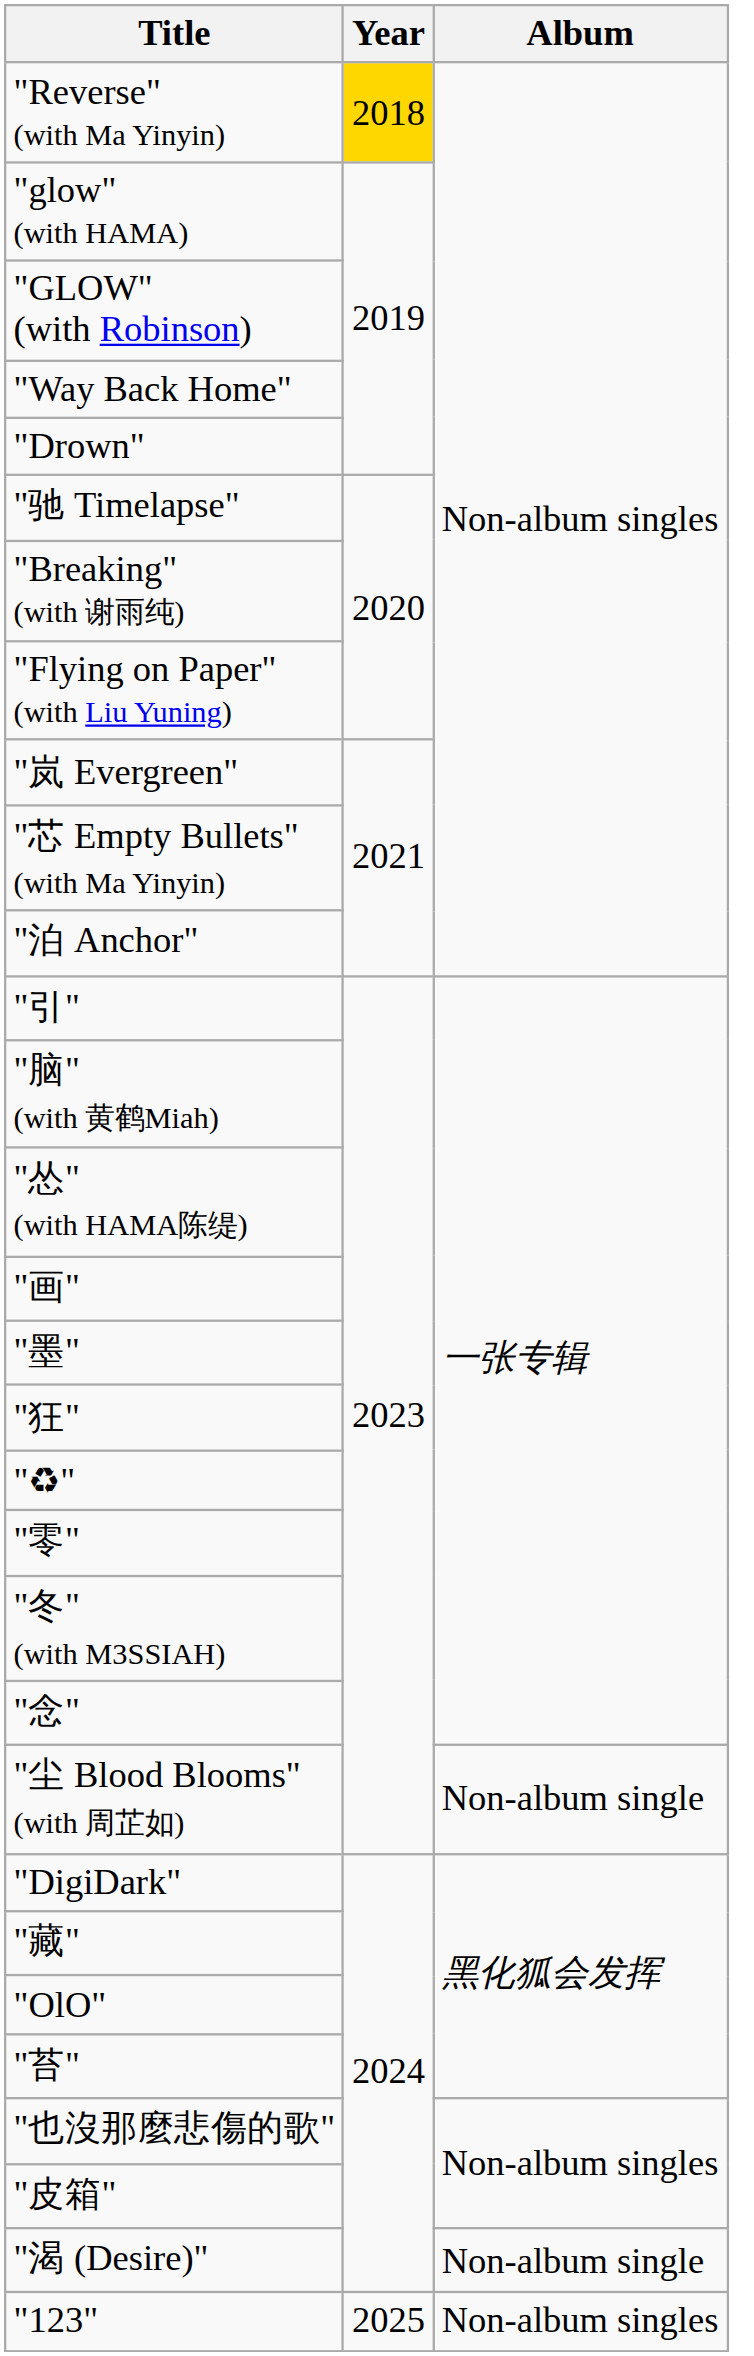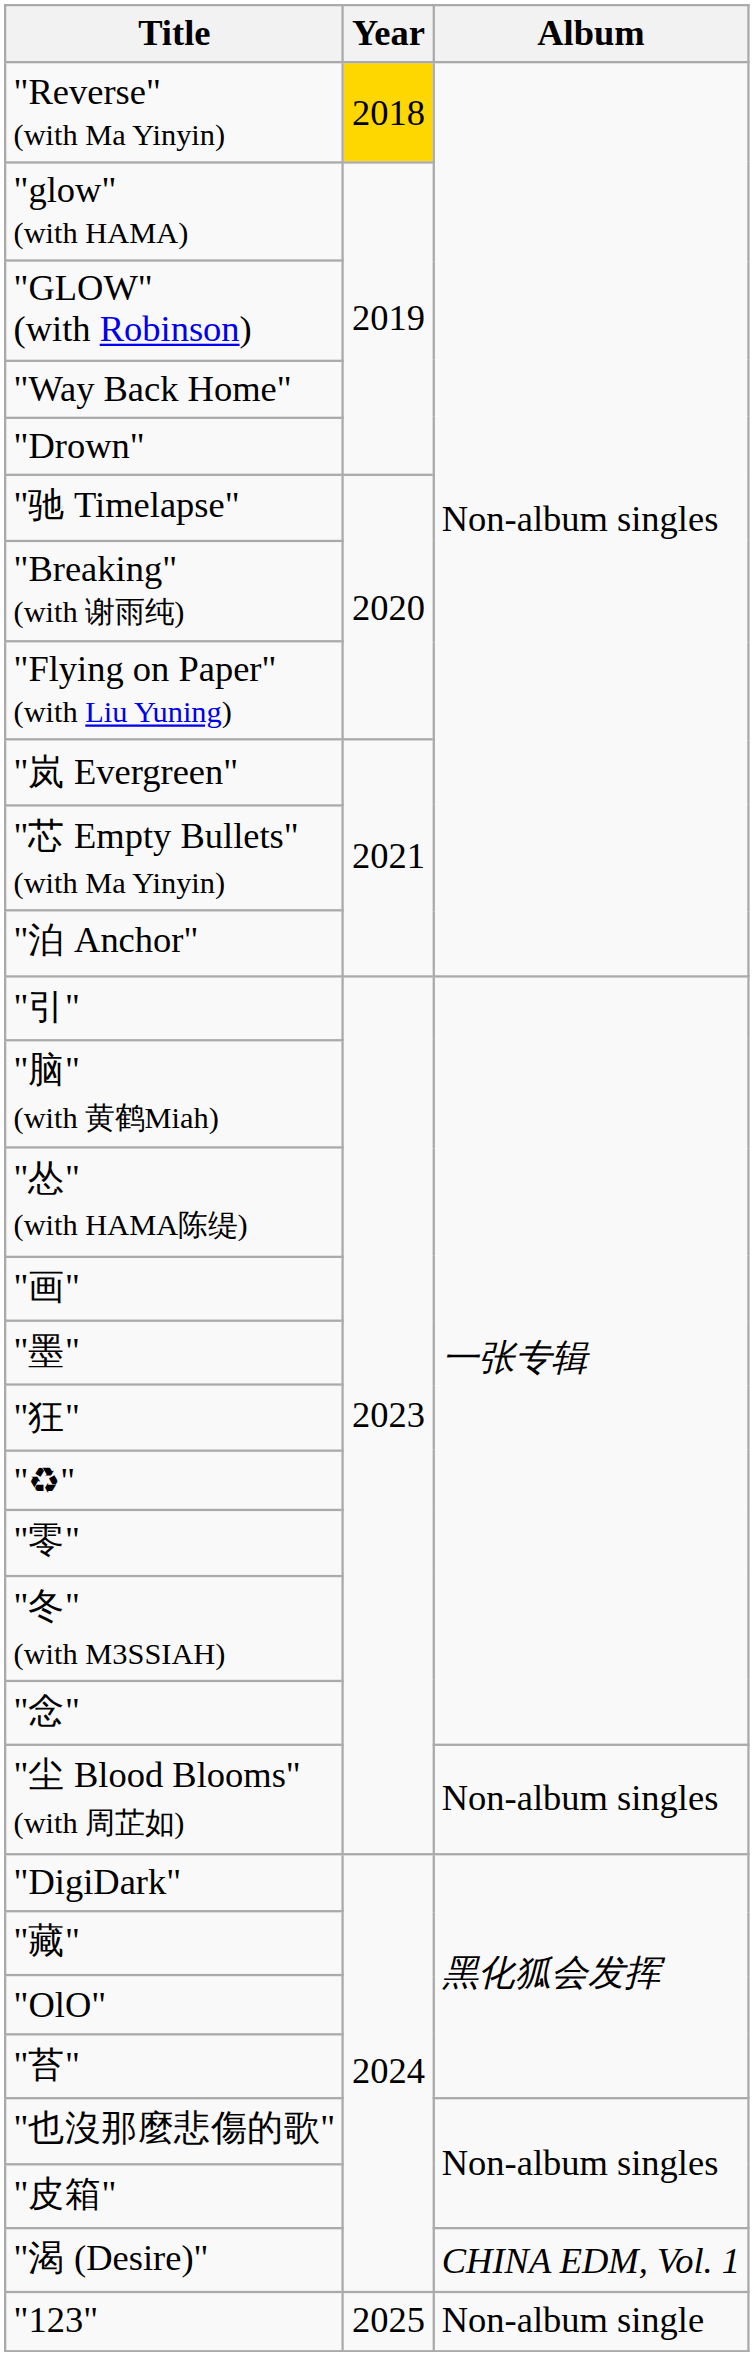 <table class="wikitable">
 <tr>
 <th>Title</th>
 <th>Year</th>
 <th>Album</th>
 </tr>
 <tr>
 <td>"Reverse"<br><small>(with Ma Yinyin)</small></td>
 <td style="background: gold;">2018</td>
 <td rowspan="11">Non-album singles</td>
 </tr>
 <tr>
 <td>"glow"<br><small>(with HAMA)</small></td>
 <td rowspan="4">2019</td>
 </tr>
 <tr>
 <td>"GLOW"<br>(with <a href='#'>Robinson</a>)</td>
 </tr>
 <tr>
 <td>"Way Back Home"</td>
 </tr>
 <tr>
 <td>"Drown"</td>
 </tr>
 <tr>
 <td>"驰 Timelapse"</td>
 <td rowspan="3">2020</td>
 </tr>
 <tr>
 <td>"Breaking"<br><small>(with 谢雨纯)</small></td>
 </tr>
 <tr>
 <td>"Flying on Paper"<br><small>(with <a href='#'>Liu Yuning</a>)</small></td>
 </tr>
 <tr>
 <td>"岚 Evergreen"</td>
 <td rowspan="3">2021</td>
 </tr>
 <tr>
 <td>"芯 Empty Bullets"<br><small>(with Ma Yinyin)</small></td>
 </tr>
 <tr>
 <td>"泊 Anchor"</td>
 </tr>
 <tr>
 <td>"引"</td>
 <td rowspan="11">2023</td>
 <td rowspan="10"><em>一张专辑</em></td>
 </tr>
 <tr>
 <td>"脑"<br><small>(with 黄鹤Miah)</small></td>
 </tr>
 <tr>
 <td>"怂"<br><small>(with HAMA陈缇)</small></td>
 </tr>
 <tr>
 <td>"画"</td>
 </tr>
 <tr>
 <td>"墨"</td>
 </tr>
 <tr>
 <td>"狂"</td>
 </tr>
 <tr>
 <td>"♻"</td>
 </tr>
 <tr>
 <td>"零"</td>
 </tr>
 <tr>
 <td>"冬"<br><small>(with M3SSIAH)</small></td>
 </tr>
 <tr>
 <td>"念"</td>
 </tr>
 <tr>
 <td>"尘 Blood Blooms"<br><small>(with 周芷如)</small></td>
-<td>Non-album single</td>
+<td>Non-album singles</td>
 </tr>
 <tr>
 <td>"DigiDark"</td>
 <td rowspan="7">2024</td>
 <td rowspan="4"><em>黑化狐会发挥</em></td>
 </tr>
 <tr>
 <td>"藏"</td>
 </tr>
 <tr>
 <td>"OlO"</td>
 </tr>
 <tr>
 <td>"苔"</td>
 </tr>
 <tr>
 <td>"也沒那麼悲傷的歌"</td>
 <td rowspan="2">Non-album singles</td>
 </tr>
 <tr>
 <td>"皮箱"</td>
 </tr>
 <tr>
 <td>"渴 (Desire)"</td>
-<td>Non-album single</td>
+<td><em>CHINA EDM, Vol. 1</em></td>
 </tr>
 <tr>
 <td>"123"</td>
 <td>2025</td>
-<td>Non-album singles</td>
+<td>Non-album single</td>
 </tr>
 </table>
